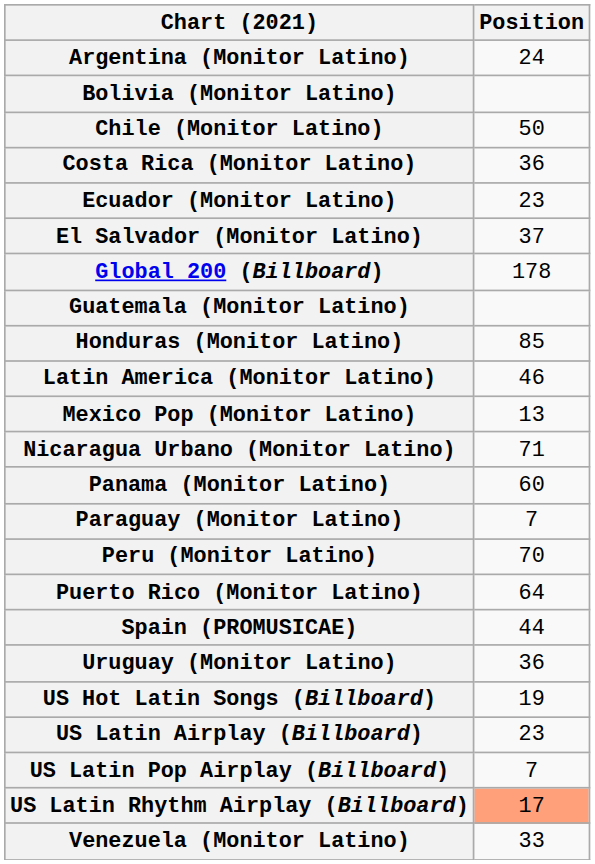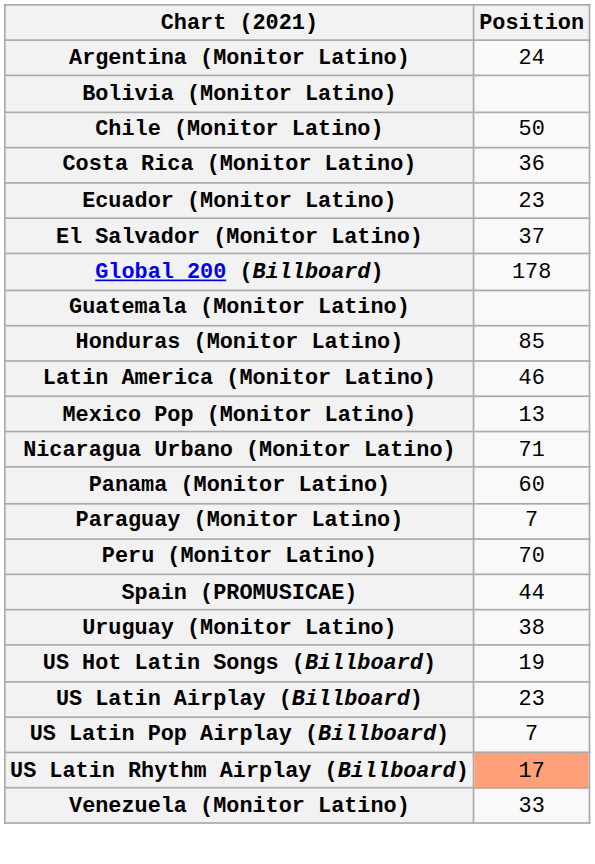 <table class="wikitable sortable plainrowheaders" style="text-align:center">
 <tr>
 <th scope="col">Chart (2021)</th>
 <th scope="col">Position</th>
 </tr>
 <tr>
 <th scope="row">Argentina (Monitor Latino)</th>
 <td>24</td>
 </tr>
 <tr>
 <th scope="row">Bolivia (Monitor Latino)</th>
 <td></td>
 </tr>
 <tr>
 <th scope="row">Chile (Monitor Latino)</th>
 <td>50</td>
 </tr>
 <tr>
 <th scope="row">Costa Rica (Monitor Latino)</th>
 <td>36</td>
 </tr>
 <tr>
 <th scope="row">Ecuador (Monitor Latino)</th>
 <td>23</td>
 </tr>
 <tr>
 <th scope="row">El Salvador (Monitor Latino)</th>
 <td>37</td>
 </tr>
 <tr>
 <th scope="row"><a href='#'>Global 200</a> (<em>Billboard</em>)</th>
 <td>178</td>
 </tr>
 <tr>
 <th scope="row">Guatemala (Monitor Latino)</th>
 <td></td>
 </tr>
 <tr>
 <th scope="row">Honduras (Monitor Latino)</th>
 <td>85</td>
 </tr>
 <tr>
 <th scope="row">Latin America (Monitor Latino)</th>
 <td>46</td>
 </tr>
 <tr>
 <th scope="row">Mexico Pop (Monitor Latino)</th>
 <td>13</td>
 </tr>
 <tr>
 <th scope="row">Nicaragua Urbano (Monitor Latino)</th>
 <td>71</td>
 </tr>
 <tr>
 <th scope="row">Panama (Monitor Latino)</th>
 <td>60</td>
 </tr>
 <tr>
 <th scope="row">Paraguay (Monitor Latino)</th>
 <td>7</td>
 </tr>
 <tr>
 <th scope="row">Peru (Monitor Latino)</th>
 <td>70</td>
 </tr>
 <tr>
-<th scope="row">Puerto Rico (Monitor Latino)</th>
-<td>64</td>
-</tr>
-<tr>
 <th scope="row">Spain (PROMUSICAE)</th>
 <td>44</td>
 </tr>
 <tr>
 <th scope="row">Uruguay (Monitor Latino)</th>
-<td>36</td>
+<td>38</td>
 </tr>
 <tr>
 <th scope="row">US Hot Latin Songs (<em>Billboard</em>)</th>
 <td>19</td>
 </tr>
 <tr>
 <th scope="row">US Latin Airplay (<em>Billboard</em>)</th>
 <td>23</td>
 </tr>
 <tr>
 <th scope="row">US Latin Pop Airplay (<em>Billboard</em>)</th>
 <td>7</td>
 </tr>
 <tr>
 <th scope="row">US Latin Rhythm Airplay (<em>Billboard</em>)</th>
 <td style="background: lightsalmon;">17</td>
 </tr>
 <tr>
 <th scope="row">Venezuela (Monitor Latino)</th>
 <td>33</td>
 </tr>
 </table>
